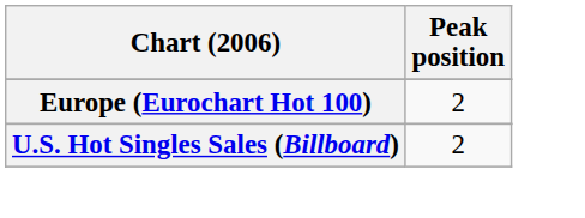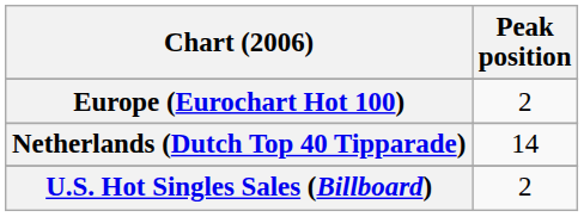 <table class="wikitable sortable plainrowheaders" style="text-align:center">
 <tr>
 <th>Chart (2006)</th>
 <th>Peak<br>position</th>
 </tr>
 <tr>
 </tr>
 <tr>
 </tr>
 <tr>
 </tr>
 <tr>
 <th scope="row">Europe (<a href='#'>Eurochart Hot 100</a>)</th>
 <td>2</td>
 </tr>
 <tr>
 </tr>
 <tr>
 </tr>
 <tr>
+<th scope="row">Netherlands (<a href='#'>Dutch Top 40 Tipparade</a>)</th>
+<td>14</td>
+</tr>
+<tr>
 </tr>
 <tr>
 </tr>
 <tr>
 </tr>
 <tr>
 </tr>
 <tr>
 <th scope="row"><a href='#'>U.S. Hot Singles Sales</a> (<em><a href='#'>Billboard</a></em>)</th>
 <td>2</td>
 </tr>
 </table>
